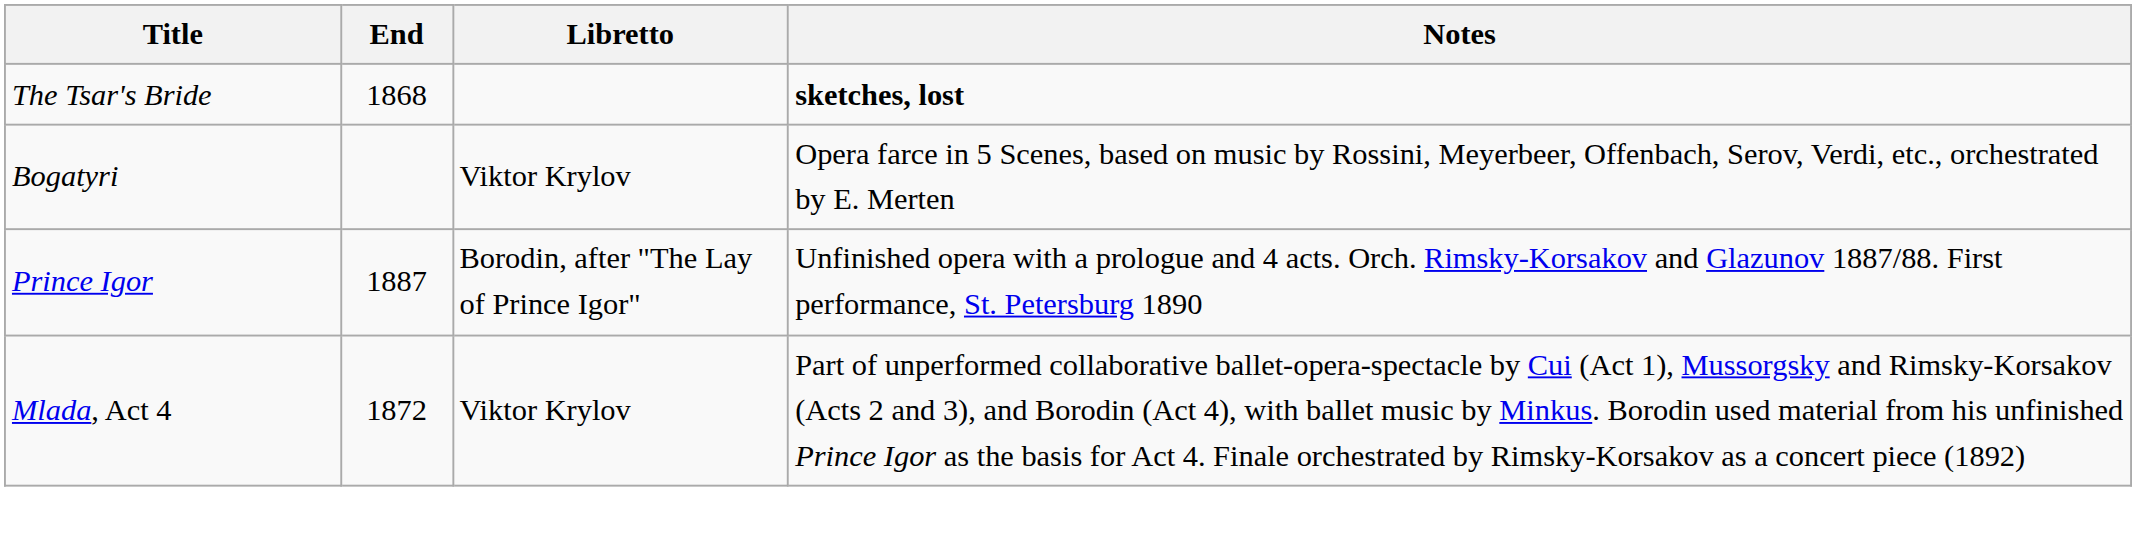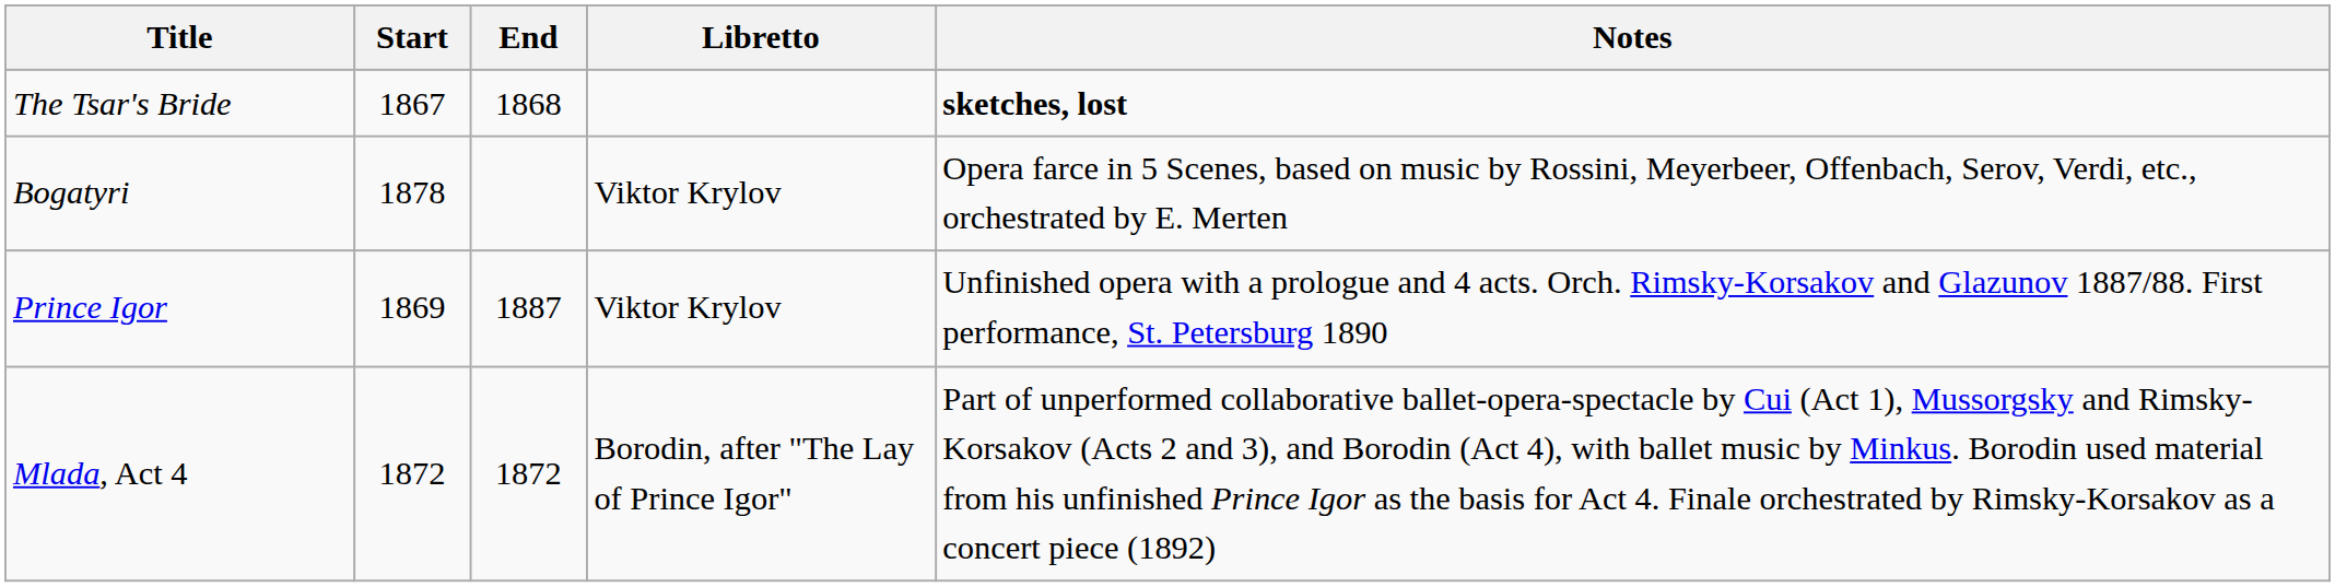 <table class="wikitable sortable" style="width:70em; line-height:1.5">
 <tr>
 <th style="width:15%;">Title</th>
+<th style="width:5%; text-align: center">Start</th>
 <th style="width:5%; text-align: center">End</th>
 <th style="width:15%;">Libretto</th>
 <th class="unsortable" style="width:60%;">Notes</th>
 </tr>
 <tr>
 <td><em>The Tsar's Bride</em></td>
+<td align=center>1867</td>
 <td align=center>1868</td>
 <td></td>
 <td><strong>sketches, lost</strong></td>
 </tr>
 <tr>
 <td><em>Bogatyri</em></td>
+<td align=center>1878</td>
 <td></td>
 <td>Viktor Krylov</td>
 <td>Opera farce in 5 Scenes, based on music by Rossini, Meyerbeer, Offenbach, Serov, Verdi, etc., orchestrated by E. Merten</td>
 </tr>
 <tr>
 <td><em><a href='#'>Prince Igor</a></em></td>
+<td align=center>1869</td>
 <td align=center>1887</td>
-<td>Borodin, after "The Lay of Prince Igor"</td>
+<td>Viktor Krylov </td>
 <td>Unfinished opera with a prologue and 4 acts. Orch. <a href='#'>Rimsky-Korsakov</a> and <a href='#'>Glazunov</a> 1887/88. First performance, <a href='#'>St. Petersburg</a> 1890</td>
 </tr>
 <tr>
 <td><em><a href='#'>Mlada</a></em>, Act 4</td>
 <td align=center>1872</td>
-<td>Viktor Krylov </td>
+<td align=center>1872</td>
+<td>Borodin, after "The Lay of Prince Igor"</td>
 <td>Part of unperformed collaborative ballet-opera-spectacle by <a href='#'>Cui</a> (Act 1), <a href='#'>Mussorgsky</a> and Rimsky-Korsakov (Acts 2 and 3), and Borodin (Act 4), with ballet music by <a href='#'>Minkus</a>. Borodin used material from his unfinished <em>Prince Igor</em> as the basis for Act 4. Finale orchestrated by Rimsky-Korsakov as a concert piece (1892)</td>
 </tr>
 </table>
